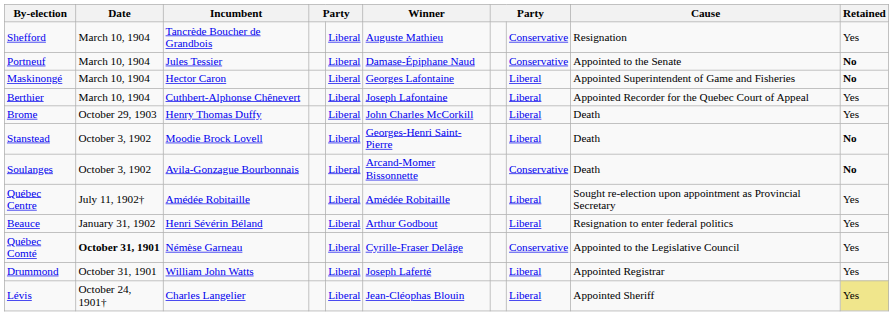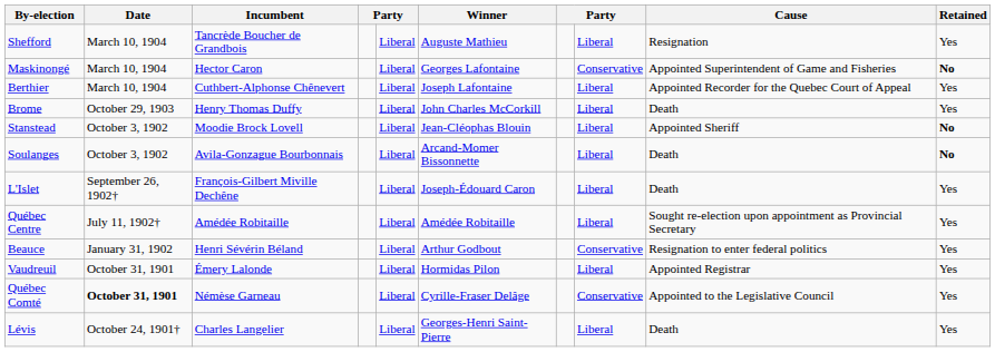 <table class=wikitable style="width:100%">
 <tr>
 <th>By-election</th>
 <th>Date</th>
 <th>Incumbent</th>
 <th colspan=2>Party</th>
 <th>Winner</th>
 <th colspan=2>Party</th>
 <th>Cause</th>
 <th>Retained</th>
 </tr>
 <tr>
 <td><a href='#'>Shefford</a></td>
 <td>March 10, 1904</td>
 <td><a href='#'>Tancrède Boucher de Grandbois</a></td>
 <td>    </td>
 <td><a href='#'>Liberal</a></td>
 <td><a href='#'>Auguste Mathieu</a></td>
 <td>    </td>
-<td><a href='#'>Conservative</a></td>
+<td><a href='#'>Liberal</a></td>
 <td>Resignation</td>
 <td>Yes</td>
-</tr>
-<tr>
-<td><a href='#'>Portneuf</a></td>
-<td>March 10, 1904</td>
-<td><a href='#'>Jules Tessier</a></td>
-<td>    </td>
-<td><a href='#'>Liberal</a></td>
-<td><a href='#'>Damase-Épiphane Naud</a></td>
-<td>    </td>
-<td><a href='#'>Conservative</a></td>
-<td>Appointed to the Senate</td>
-<td><strong>No</strong></td>
 </tr>
 <tr>
 <td><a href='#'>Maskinongé</a></td>
 <td>March 10, 1904</td>
 <td><a href='#'>Hector Caron</a></td>
 <td>    </td>
 <td><a href='#'>Liberal</a></td>
 <td><a href='#'>Georges Lafontaine</a></td>
 <td>    </td>
-<td><a href='#'>Liberal</a></td>
+<td><a href='#'>Conservative</a></td>
 <td>Appointed Superintendent of Game and Fisheries</td>
 <td><strong>No</strong></td>
 </tr>
 <tr>
 <td><a href='#'>Berthier</a></td>
 <td>March 10, 1904</td>
 <td><a href='#'>Cuthbert-Alphonse Chênevert</a></td>
 <td>    </td>
 <td><a href='#'>Liberal</a></td>
 <td><a href='#'>Joseph Lafontaine</a></td>
 <td>    </td>
 <td><a href='#'>Liberal</a></td>
 <td>Appointed Recorder for the Quebec Court of Appeal</td>
 <td>Yes</td>
 </tr>
 <tr>
 <td><a href='#'>Brome</a></td>
 <td>October 29, 1903</td>
 <td><a href='#'>Henry Thomas Duffy</a></td>
 <td>    </td>
 <td><a href='#'>Liberal</a></td>
 <td><a href='#'>John Charles McCorkill</a></td>
 <td>    </td>
 <td><a href='#'>Liberal</a></td>
 <td>Death</td>
 <td>Yes</td>
 </tr>
 <tr>
 <td><a href='#'>Stanstead</a></td>
 <td>October 3, 1902</td>
 <td><a href='#'>Moodie Brock Lovell</a></td>
 <td>    </td>
 <td><a href='#'>Liberal</a></td>
-<td><a href='#'>Georges-Henri Saint-Pierre</a></td>
+<td><a href='#'>Jean-Cléophas Blouin</a></td>
 <td>    </td>
 <td><a href='#'>Liberal</a></td>
-<td>Death</td>
+<td>Appointed Sheriff</td>
 <td><strong>No</strong></td>
 </tr>
 <tr>
 <td><a href='#'>Soulanges</a></td>
 <td>October 3, 1902</td>
 <td><a href='#'>Avila-Gonzague Bourbonnais</a></td>
 <td>    </td>
 <td><a href='#'>Liberal</a></td>
 <td><a href='#'>Arcand-Momer Bissonnette</a></td>
 <td>    </td>
-<td><a href='#'>Conservative</a></td>
+<td><a href='#'>Liberal</a></td>
 <td>Death</td>
 <td><strong>No</strong></td>
+</tr>
+<tr>
+<td><a href='#'>L'Islet</a></td>
+<td>September 26, 1902†</td>
+<td><a href='#'>François-Gilbert Miville Dechêne</a></td>
+<td>    </td>
+<td><a href='#'>Liberal</a></td>
+<td><a href='#'>Joseph-Édouard Caron</a></td>
+<td>    </td>
+<td><a href='#'>Liberal</a></td>
+<td>Death</td>
+<td>Yes</td>
 </tr>
 <tr>
 <td><a href='#'>Québec Centre</a></td>
 <td>July 11, 1902†</td>
 <td><a href='#'>Amédée Robitaille</a></td>
 <td>    </td>
 <td><a href='#'>Liberal</a></td>
 <td><a href='#'>Amédée Robitaille</a></td>
 <td>    </td>
 <td><a href='#'>Liberal</a></td>
 <td>Sought re-election upon appointment as Provincial Secretary</td>
 <td>Yes</td>
 </tr>
 <tr>
 <td><a href='#'>Beauce</a></td>
 <td>January 31, 1902</td>
 <td><a href='#'>Henri Sévérin Béland</a></td>
 <td>    </td>
 <td><a href='#'>Liberal</a></td>
 <td><a href='#'>Arthur Godbout</a></td>
 <td>    </td>
+<td><a href='#'>Conservative</a></td>
+<td>Resignation to enter federal politics</td>
+<td>Yes</td>
+</tr>
+<tr>
+<td><a href='#'>Vaudreuil</a></td>
+<td>October 31, 1901</td>
+<td><a href='#'>Émery Lalonde</a></td>
+<td>    </td>
 <td><a href='#'>Liberal</a></td>
-<td>Resignation to enter federal politics</td>
+<td><a href='#'>Hormidas Pilon</a></td>
+<td>    </td>
+<td><a href='#'>Liberal</a></td>
+<td>Appointed Registrar</td>
 <td>Yes</td>
 </tr>
 <tr>
 <td><a href='#'>Québec Comté</a></td>
 <td><strong>October 31, 1901</strong></td>
 <td><a href='#'>Némèse Garneau</a></td>
 <td>    </td>
 <td><a href='#'>Liberal</a></td>
 <td><a href='#'>Cyrille-Fraser Delâge</a></td>
 <td>    </td>
 <td><a href='#'>Conservative</a></td>
 <td>Appointed to the Legislative Council</td>
 <td>Yes</td>
 </tr>
 <tr>
-<td><a href='#'>Drummond</a></td>
-<td>October 31, 1901</td>
-<td><a href='#'>William John Watts</a></td>
-<td>    </td>
-<td><a href='#'>Liberal</a></td>
-<td><a href='#'>Joseph Laferté</a></td>
-<td>    </td>
-<td><a href='#'>Liberal</a></td>
-<td>Appointed Registrar</td>
-<td>Yes</td>
-</tr>
-<tr>
 <td><a href='#'>Lévis</a></td>
 <td>October 24, 1901†</td>
 <td><a href='#'>Charles Langelier</a></td>
 <td>    </td>
 <td><a href='#'>Liberal</a></td>
-<td><a href='#'>Jean-Cléophas Blouin</a></td>
+<td><a href='#'>Georges-Henri Saint-Pierre</a></td>
 <td>    </td>
 <td><a href='#'>Liberal</a></td>
-<td>Appointed Sheriff</td>
-<td style="background: khaki;">Yes</td>
+<td>Death</td>
+<td>Yes</td>
 </tr>
 </table>
